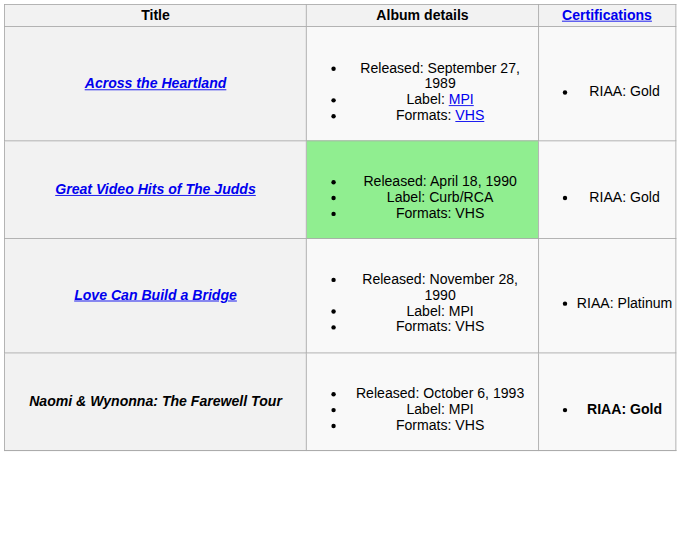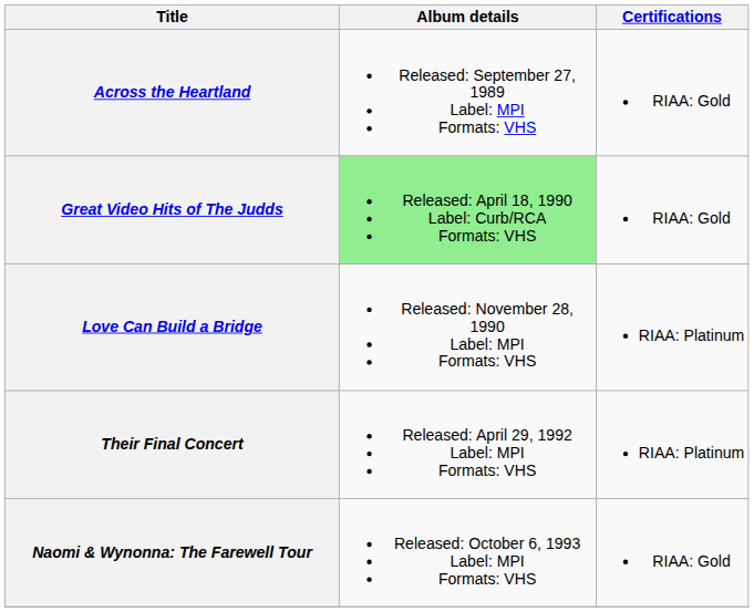 <table class="wikitable plainrowheaders" style="text-align:center;">
 <tr>
 <th scope="col" style="width:21em;">Title</th>
 <th scope="col" style="width:16em;">Album details</th>
 <th><a href='#'>Certifications</a></th>
 </tr>
 <tr>
 <th scope="row"><em><a href='#'>Across the Heartland</a></em></th>
 <td><br><ul><li>Released: September 27, 1989</li><li>Label: <a href='#'>MPI</a></li><li>Formats: <a href='#'>VHS</a></li></ul></td>
 <td><br><ul><li>RIAA: Gold</li></ul></td>
 </tr>
 <tr>
 <th scope="row"><em><a href='#'>Great Video Hits of The Judds</a></em></th>
 <td style="background: lightgreen;"><br><ul><li>Released: April 18, 1990</li><li>Label: Curb/RCA</li><li>Formats: VHS</li></ul></td>
 <td><br><ul><li>RIAA: Gold</li></ul></td>
 </tr>
 <tr>
 <th scope="row"><em><a href='#'>Love Can Build a Bridge</a></em></th>
 <td><br><ul><li>Released: November 28, 1990</li><li>Label: MPI</li><li>Formats: VHS</li></ul></td>
 <td><br><ul><li>RIAA: Platinum</li></ul></td>
 </tr>
 <tr>
+<th scope="row"><em>Their Final Concert</em></th>
+<td><br><ul><li>Released: April 29, 1992</li><li>Label: MPI</li><li>Formats: VHS</li></ul></td>
+<td><br><ul><li>RIAA: Platinum</li></ul></td>
+</tr>
+<tr>
 <th scope="row"><em>Naomi & Wynonna: The Farewell Tour</em></th>
 <td><br><ul><li>Released: October 6, 1993</li><li>Label: MPI</li><li>Formats: VHS</li></ul></td>
-<td><strong><br><ul><li>RIAA: Gold</li></ul></strong></td>
+<td><br><ul><li>RIAA: Gold</li></ul></td>
 </tr>
 <tr>
 </tr>
 </table>
